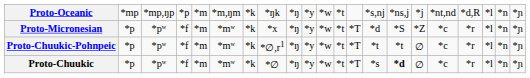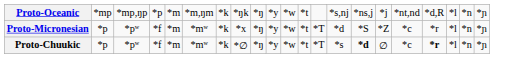 <table class="wikitable" style=text-align:center>
 <tr>
 <th><a href='#'>Proto-Oceanic</a></th>
 <td>*mp</td>
 <td>*mp,ŋp</td>
 <td>*p</td>
 <td>*m</td>
 <td>*m,ŋm</td>
 <td>*k</td>
 <td>*ŋk</td>
 <td>*ŋ</td>
 <td>*y</td>
 <td>*w</td>
 <td>*t</td>
 <td></td>
 <td>*s,nj</td>
 <td>*ns,j</td>
 <td>*j</td>
 <td>*nt,nd</td>
 <td>*d,R</td>
 <td>*l</td>
 <td>*n</td>
 <td>*ɲ</td>
 </tr>
 <tr>
 <th><a href='#'>Proto-Micronesian</a></th>
 <td>*p</td>
 <td>*pʷ</td>
 <td>*f</td>
 <td>*m</td>
 <td>*mʷ</td>
 <td>*k</td>
 <td>*x</td>
 <td>*ŋ</td>
 <td>*y</td>
 <td>*w</td>
 <td>*t</td>
 <td>*T</td>
 <td>*d</td>
 <td>*S</td>
 <td>*Z</td>
 <td>*c</td>
 <td>*r</td>
 <td>*l</td>
 <td>*n</td>
 <td>*ɲ</td>
 </tr>
 <tr>
-<th><a href='#'>Proto-Chuukic-Pohnpeic</a></th>
-<td>*p</td>
-<td>*pʷ</td>
-<td>*f</td>
-<td>*m</td>
-<td>*mʷ</td>
-<td>*k</td>
-<td>*∅,r<sup>1</sup></td>
-<td>*ŋ</td>
-<td>*y</td>
-<td>*w</td>
-<td>*t</td>
-<td>*T</td>
-<td>*t</td>
-<td>*t</td>
-<td>∅</td>
-<td>*c</td>
-<td>*r</td>
-<td>*l</td>
-<td>*n</td>
-<td>*ɲ</td>
-</tr>
-<tr>
 <th>Proto-Chuukic</th>
 <td>*p</td>
 <td>*pʷ</td>
 <td>*f</td>
 <td>*m</td>
 <td>*mʷ</td>
 <td>*k</td>
 <td>*∅</td>
 <td>*ŋ</td>
 <td>*y</td>
 <td>*w</td>
 <td>*t</td>
 <td>*T</td>
 <td>*s</td>
 <td><strong>*d</strong></td>
 <td>∅</td>
 <td>*c</td>
-<td>*r</td>
+<td><strong>*r</strong></td>
 <td>*l</td>
 <td>*n</td>
 <td>*ɲ</td>
 </tr>
 </table>
